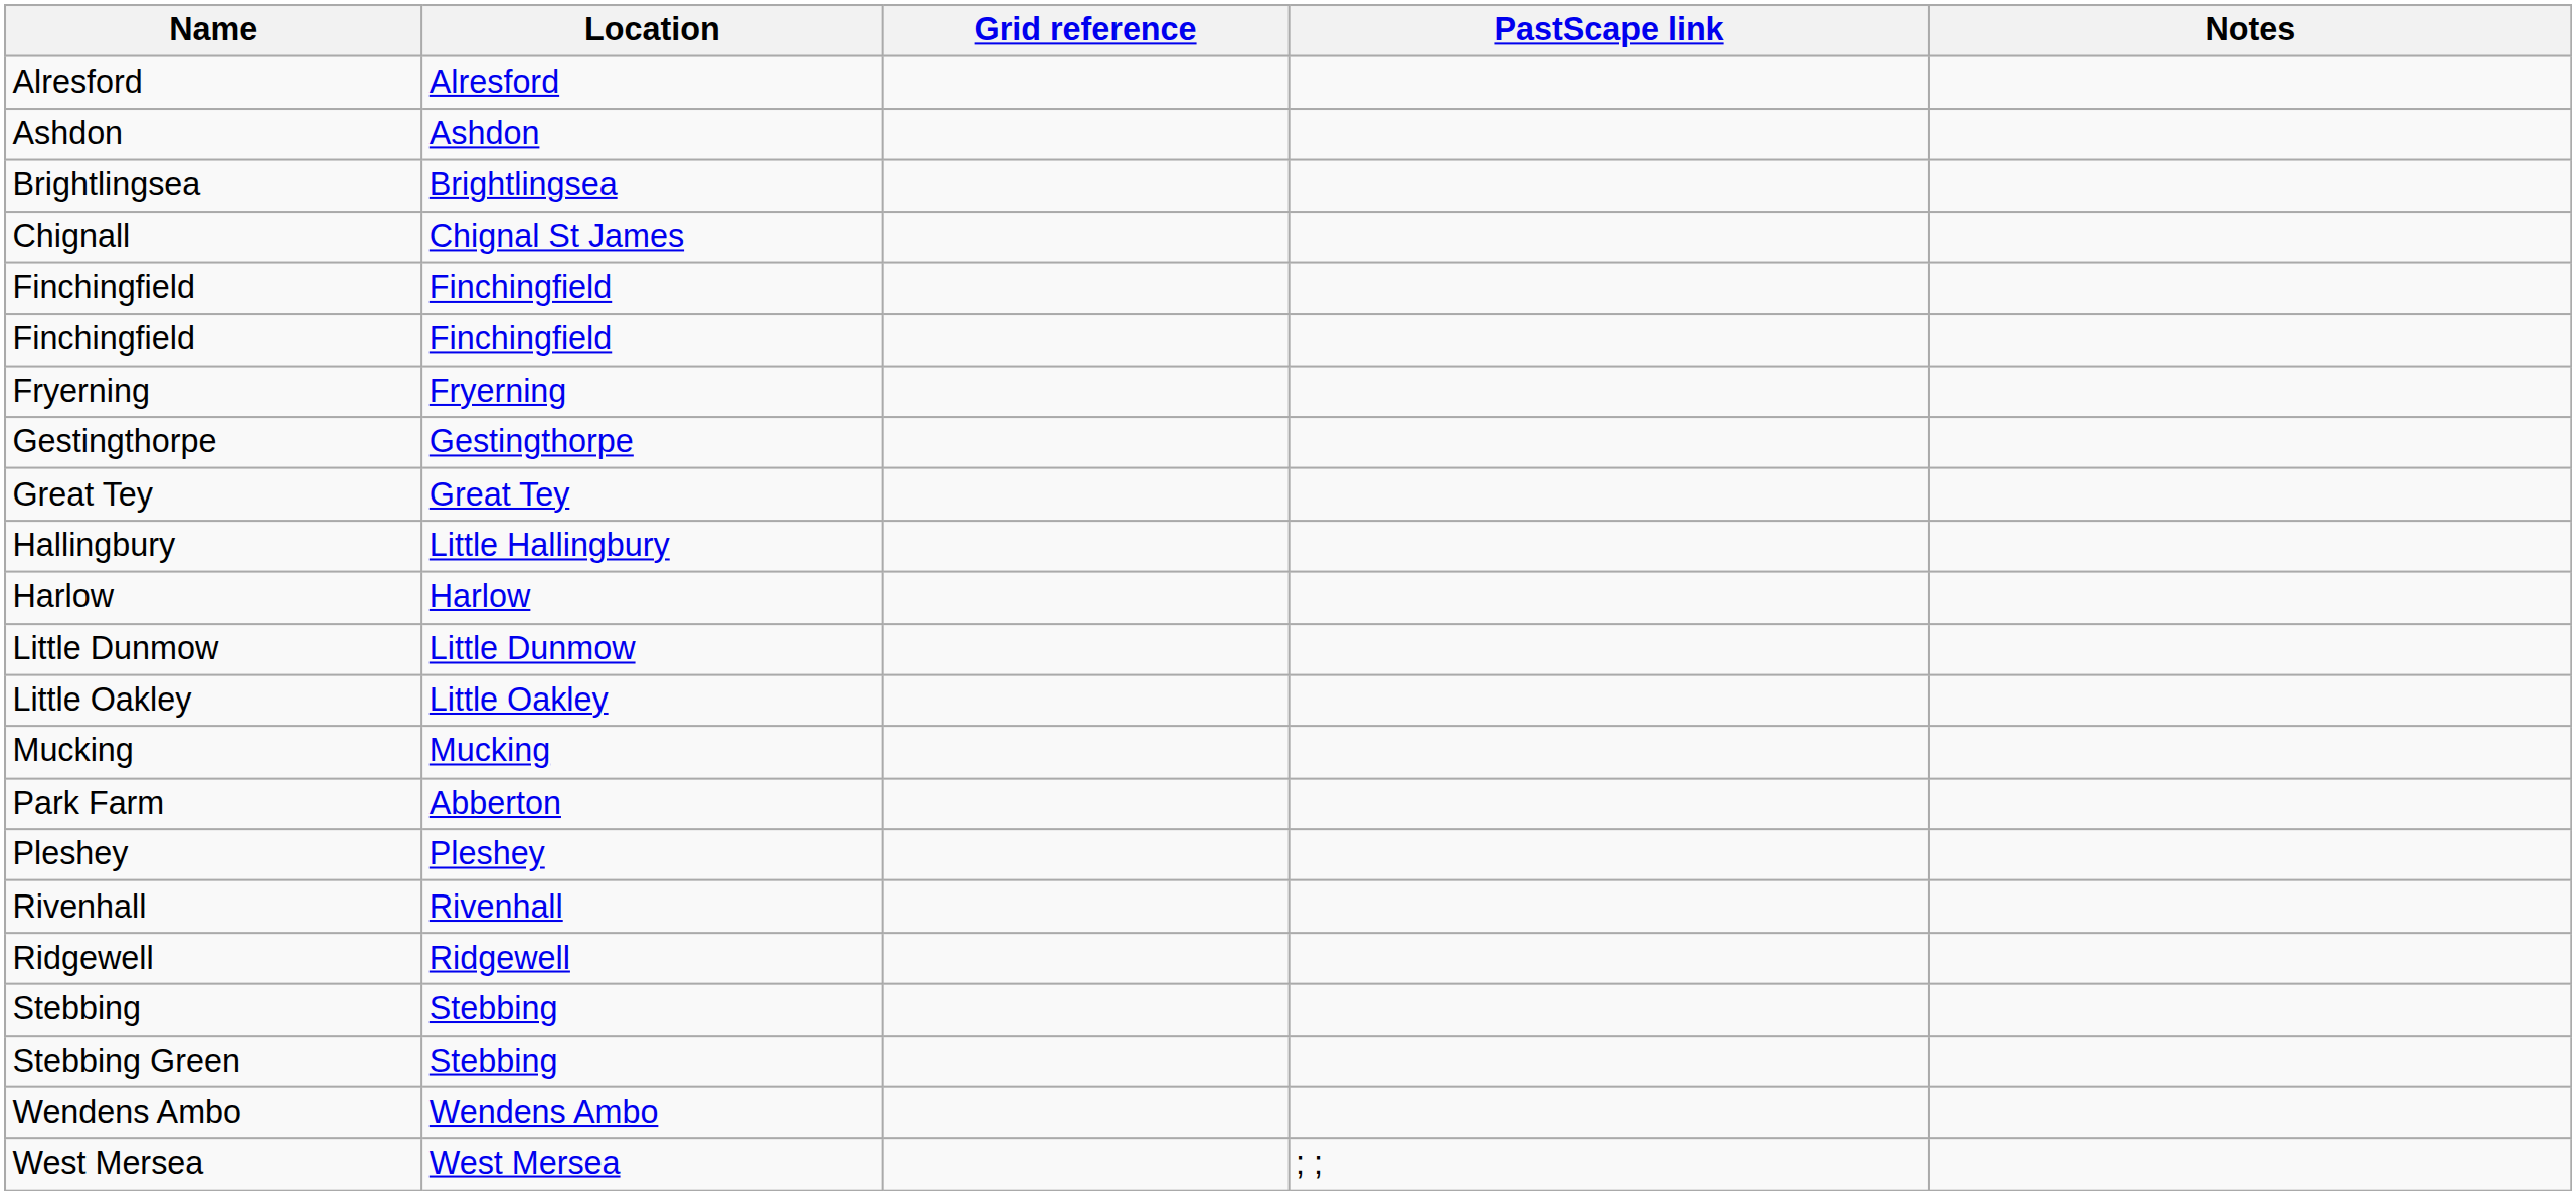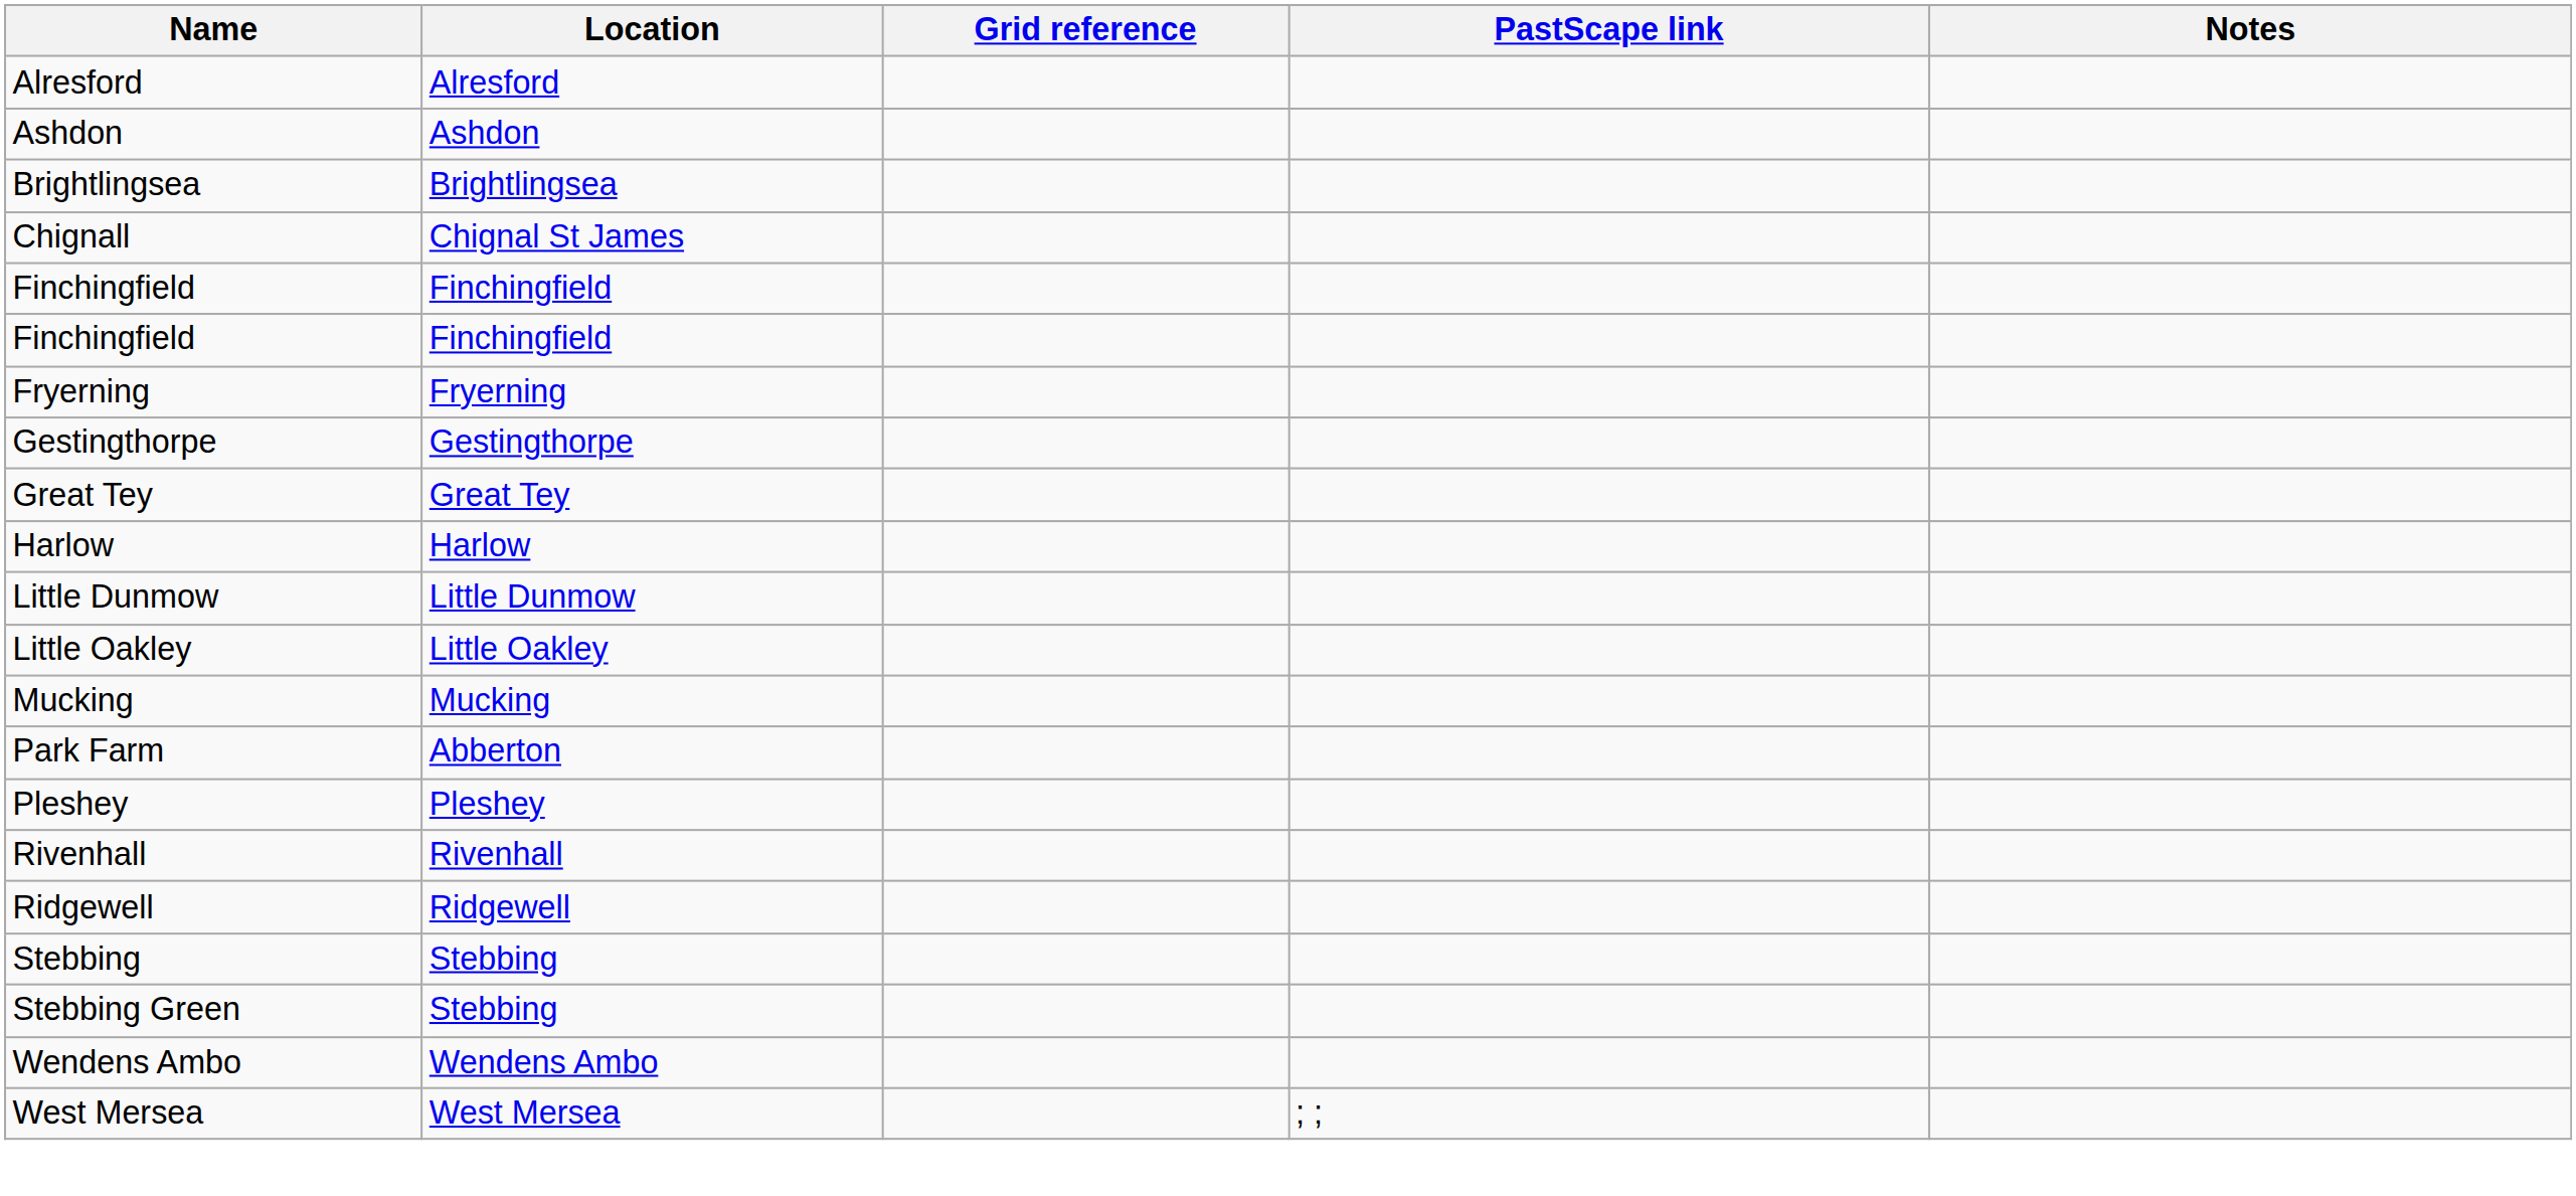 <table class="wikitable sortable" border="1" style="width: 100%">
 <tr>
 <th scope="col">Name</th>
 <th scope="col">Location</th>
 <th scope="col"><a href='#'>Grid reference</a></th>
 <th scope="col" class="unsortable" width="25%"><a href='#'>PastScape link</a></th>
 <th scope="col" class="unsortable" width="25%">Notes</th>
 </tr>
 <tr>
 <td>Alresford</td>
 <td><a href='#'>Alresford</a></td>
 <td></td>
 <td></td>
 <td></td>
 </tr>
 <tr>
 <td>Ashdon</td>
 <td><a href='#'>Ashdon</a></td>
 <td></td>
 <td></td>
 <td></td>
 </tr>
 <tr>
 <td>Brightlingsea</td>
 <td><a href='#'>Brightlingsea</a></td>
 <td></td>
 <td></td>
 <td></td>
 </tr>
 <tr>
 <td>Chignall</td>
 <td><a href='#'>Chignal St James</a></td>
 <td></td>
 <td></td>
 <td></td>
 </tr>
 <tr>
 <td>Finchingfield</td>
 <td><a href='#'>Finchingfield</a></td>
 <td></td>
 <td></td>
 <td></td>
 </tr>
 <tr>
 <td>Finchingfield</td>
 <td><a href='#'>Finchingfield</a></td>
 <td></td>
 <td></td>
 <td></td>
 </tr>
 <tr>
 <td>Fryerning</td>
 <td><a href='#'>Fryerning</a></td>
 <td></td>
 <td></td>
 <td></td>
 </tr>
 <tr>
 <td>Gestingthorpe</td>
 <td><a href='#'>Gestingthorpe</a></td>
 <td></td>
 <td></td>
 <td></td>
 </tr>
 <tr>
 <td>Great Tey</td>
 <td><a href='#'>Great Tey</a></td>
-<td></td>
-<td></td>
-<td></td>
-</tr>
-<tr>
-<td>Hallingbury</td>
-<td><a href='#'>Little Hallingbury</a></td>
 <td></td>
 <td></td>
 <td></td>
 </tr>
 <tr>
 <td>Harlow</td>
 <td><a href='#'>Harlow</a></td>
 <td></td>
 <td></td>
 <td></td>
 </tr>
 <tr>
 <td>Little Dunmow</td>
 <td><a href='#'>Little Dunmow</a></td>
 <td></td>
 <td></td>
 <td></td>
 </tr>
 <tr>
 <td>Little Oakley</td>
 <td><a href='#'>Little Oakley</a></td>
 <td></td>
 <td></td>
 <td></td>
 </tr>
 <tr>
 <td>Mucking</td>
 <td><a href='#'>Mucking</a></td>
 <td></td>
 <td></td>
 <td></td>
 </tr>
 <tr>
 <td>Park Farm</td>
 <td><a href='#'>Abberton</a></td>
 <td></td>
 <td></td>
 <td></td>
 </tr>
 <tr>
 <td>Pleshey</td>
 <td><a href='#'>Pleshey</a></td>
 <td></td>
 <td></td>
 <td></td>
 </tr>
 <tr>
 <td>Rivenhall</td>
 <td><a href='#'>Rivenhall</a></td>
 <td></td>
 <td></td>
 <td></td>
 </tr>
 <tr>
 <td>Ridgewell</td>
 <td><a href='#'>Ridgewell</a></td>
 <td></td>
 <td></td>
 <td></td>
 </tr>
 <tr>
 <td>Stebbing</td>
 <td><a href='#'>Stebbing</a></td>
 <td></td>
 <td></td>
 <td></td>
 </tr>
 <tr>
 <td>Stebbing Green</td>
 <td><a href='#'>Stebbing</a></td>
 <td></td>
 <td></td>
 <td></td>
 </tr>
 <tr>
 <td>Wendens Ambo</td>
 <td><a href='#'>Wendens Ambo</a></td>
 <td></td>
 <td></td>
 <td></td>
 </tr>
 <tr>
 <td>West Mersea</td>
 <td><a href='#'>West Mersea</a></td>
 <td></td>
 <td>; ; </td>
 <td></td>
 </tr>
 </table>
